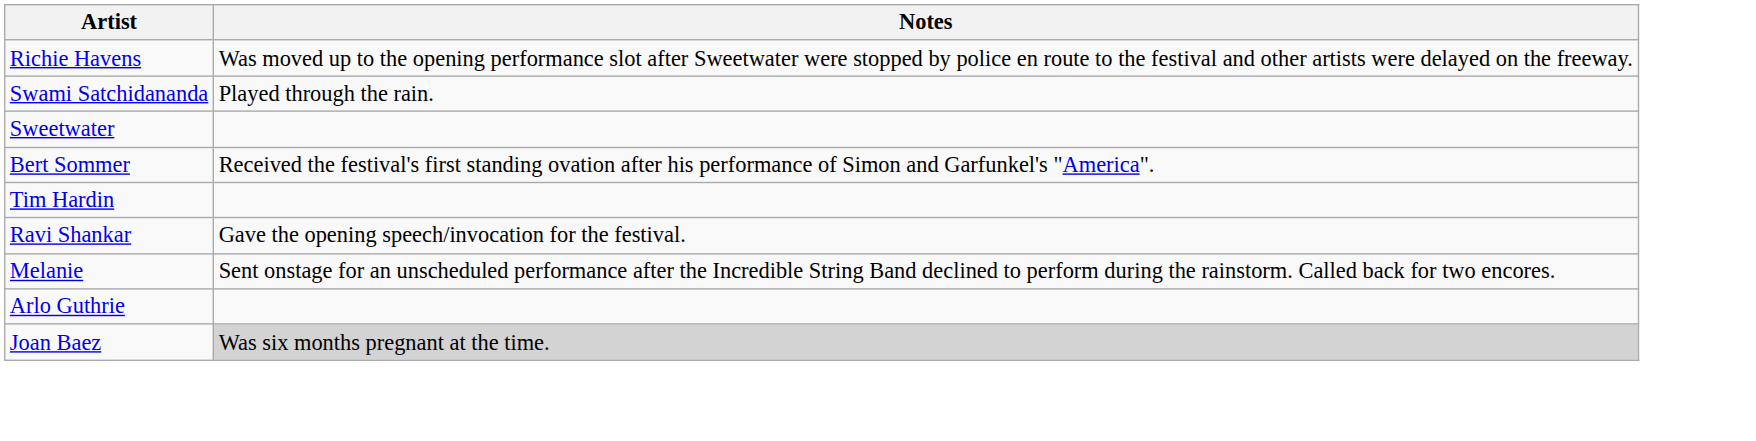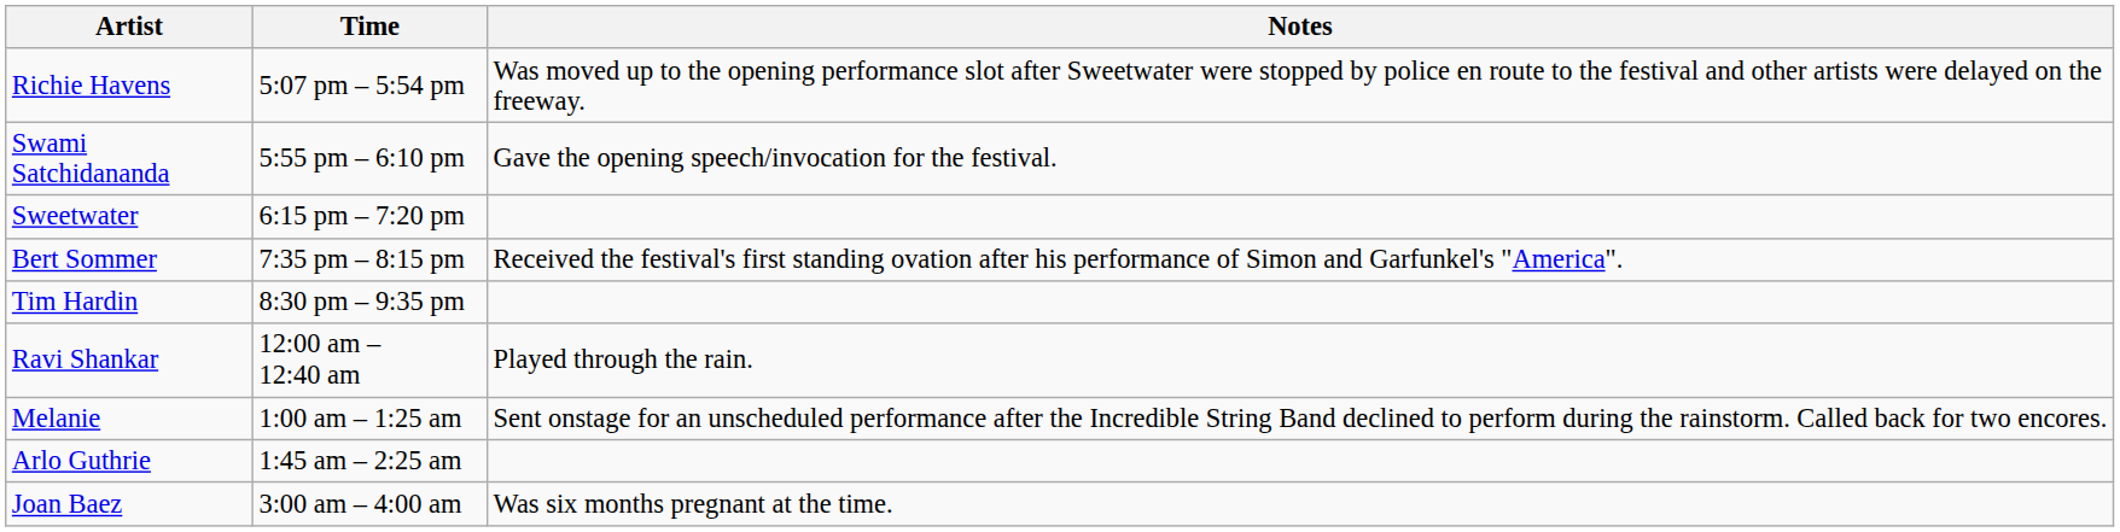 <table class="wikitable">
 <tr>
 <th>Artist</th>
+<th>Time</th>
 <th>Notes</th>
 </tr>
 <tr>
 <td><a href='#'>Richie Havens</a></td>
+<td>5:07 pm – 5:54 pm</td>
 <td>Was moved up to the opening performance slot after Sweetwater were stopped by police en route to the festival and other artists were delayed on the freeway.</td>
 </tr>
 <tr>
 <td><a href='#'>Swami Satchidananda</a></td>
-<td>Played through the rain.</td>
+<td>5:55 pm – 6:10 pm</td>
+<td>Gave the opening speech/invocation for the festival.</td>
 </tr>
 <tr>
 <td><a href='#'>Sweetwater</a></td>
+<td>6:15 pm – 7:20 pm</td>
 <td></td>
 </tr>
 <tr>
 <td><a href='#'>Bert Sommer</a></td>
+<td>7:35 pm – 8:15 pm</td>
 <td>Received the festival's first standing ovation after his performance of Simon and Garfunkel's "<a href='#'>America</a>".</td>
 </tr>
 <tr>
 <td><a href='#'>Tim Hardin</a></td>
+<td>8:30 pm – 9:35 pm</td>
 <td></td>
 </tr>
 <tr>
 <td><a href='#'>Ravi Shankar</a></td>
-<td>Gave the opening speech/invocation for the festival.</td>
+<td>12:00 am – 12:40 am</td>
+<td>Played through the rain.</td>
 </tr>
 <tr>
 <td><a href='#'>Melanie</a></td>
+<td>1:00 am – 1:25 am</td>
 <td>Sent onstage for an unscheduled performance after the Incredible String Band declined to perform during the rainstorm. Called back for two encores.</td>
 </tr>
 <tr>
 <td><a href='#'>Arlo Guthrie</a></td>
+<td>1:45 am – 2:25 am</td>
 <td></td>
 </tr>
 <tr>
 <td><a href='#'>Joan Baez</a></td>
-<td style="background: lightgrey;">Was six months pregnant at the time.</td>
+<td>3:00 am – 4:00 am</td>
+<td>Was six months pregnant at the time.</td>
 </tr>
 </table>
